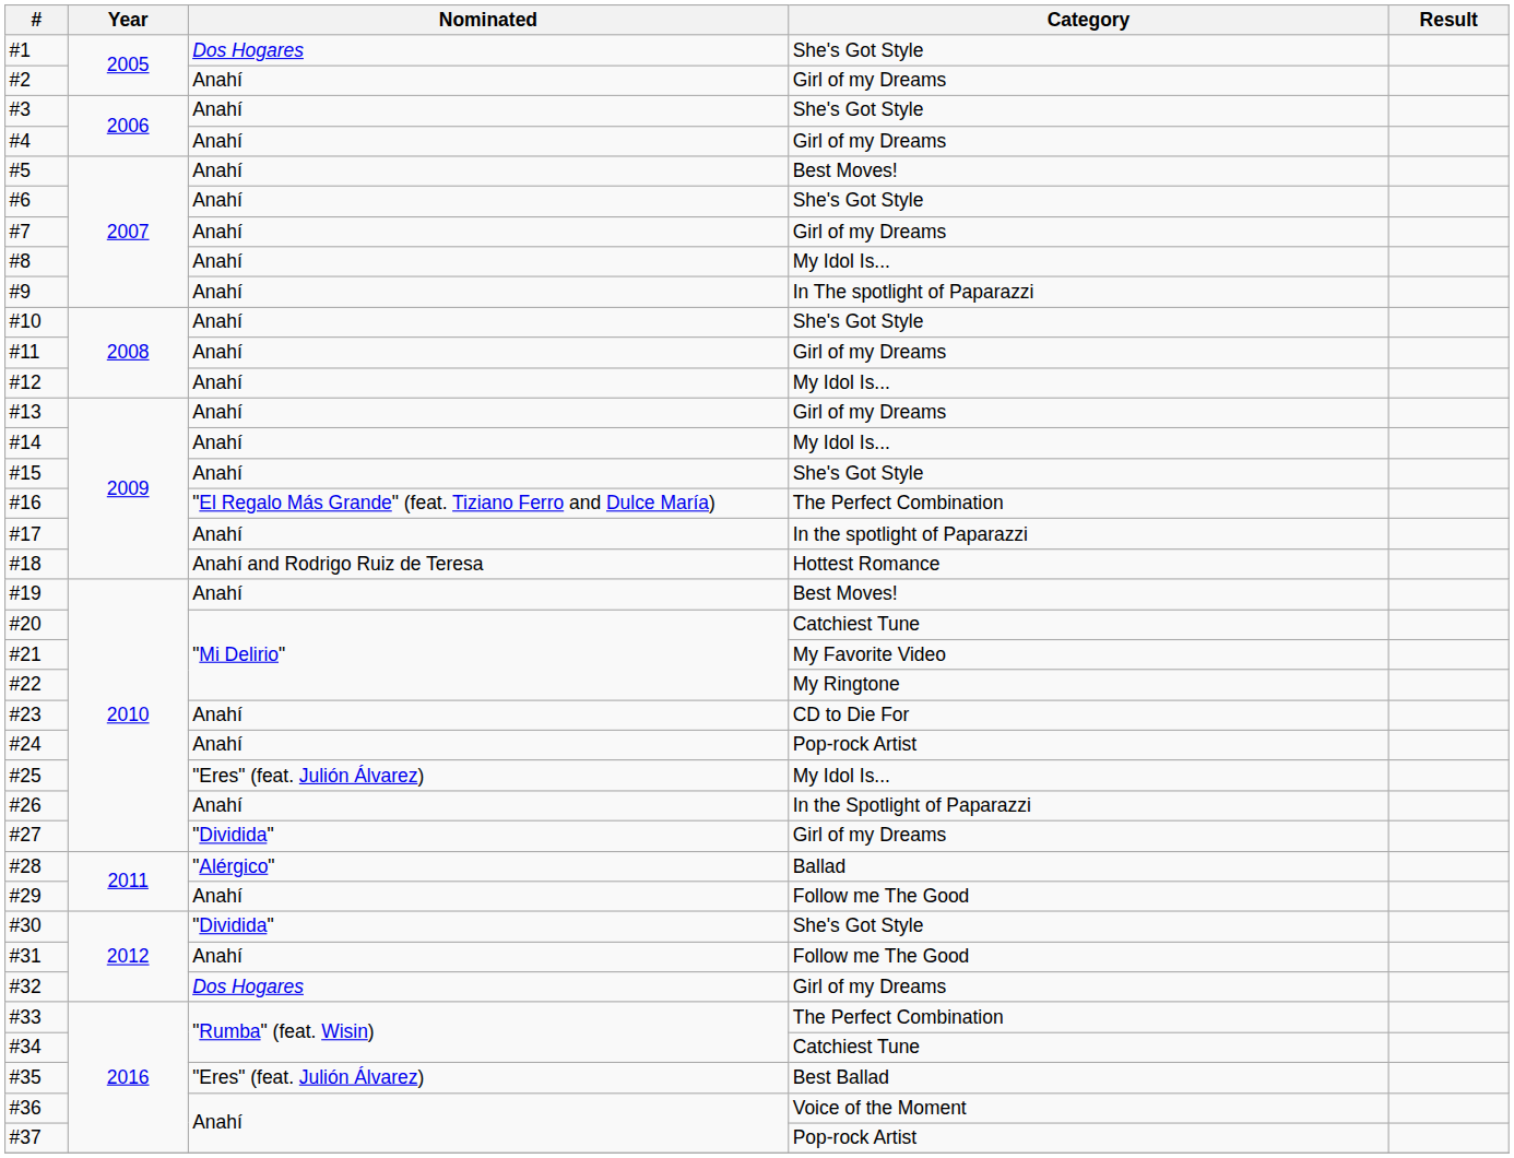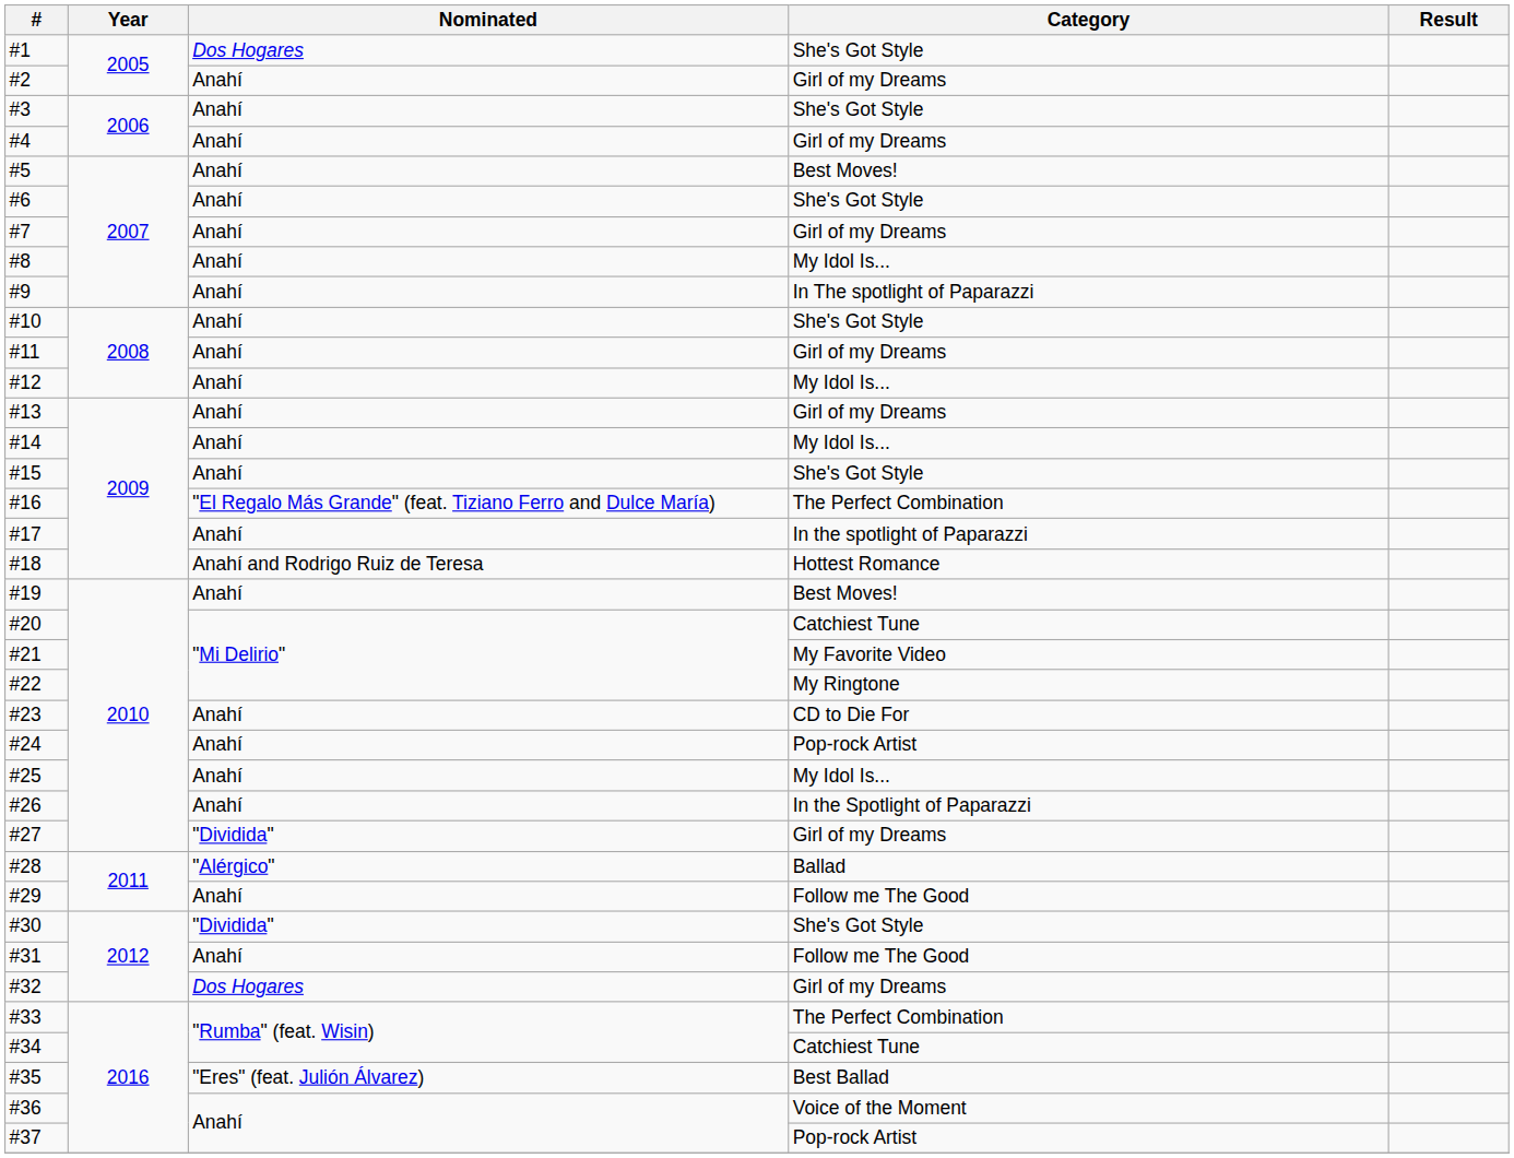 <table class="wikitable" width=100%>
 <tr>
 <th width="2.5%">#</th>
 <th width="5%">Year</th>
 <th width="25%">Nominated</th>
 <th width="25%">Category</th>
 <th width="5%">Result</th>
 </tr>
 <tr>
 <td>#1</td>
 <td rowspan="2" align="center"><a href='#'>2005</a></td>
 <td><em><a href='#'>Dos Hogares</a></em></td>
 <td>She's Got Style</td>
 <td></td>
 </tr>
 <tr>
 <td>#2</td>
 <td>Anahí</td>
 <td>Girl of my Dreams</td>
 <td></td>
 </tr>
 <tr>
 <td>#3</td>
 <td rowspan="2" align="center"><a href='#'>2006</a></td>
 <td>Anahí</td>
 <td>She's Got Style</td>
 <td></td>
 </tr>
 <tr>
 <td>#4</td>
 <td>Anahí</td>
 <td>Girl of my Dreams</td>
 <td></td>
 </tr>
 <tr>
 <td>#5</td>
 <td rowspan="5" align="center"><a href='#'>2007</a></td>
 <td>Anahí</td>
 <td>Best Moves!</td>
 <td></td>
 </tr>
 <tr>
 <td>#6</td>
 <td>Anahí</td>
 <td>She's Got Style</td>
 <td></td>
 </tr>
 <tr>
 <td>#7</td>
 <td>Anahí</td>
 <td>Girl of my Dreams</td>
 <td></td>
 </tr>
 <tr>
 <td>#8</td>
 <td>Anahí</td>
 <td>My Idol Is...</td>
 <td></td>
 </tr>
 <tr>
 <td>#9</td>
 <td>Anahí</td>
 <td>In The spotlight of Paparazzi</td>
 <td></td>
 </tr>
 <tr>
 <td>#10</td>
 <td rowspan="3" align="center"><a href='#'>2008</a></td>
 <td>Anahí</td>
 <td>She's Got Style</td>
 <td></td>
 </tr>
 <tr>
 <td>#11</td>
 <td>Anahí</td>
 <td>Girl of my Dreams</td>
 <td></td>
 </tr>
 <tr>
 <td>#12</td>
 <td>Anahí</td>
 <td>My Idol Is...</td>
 <td></td>
 </tr>
 <tr>
 <td>#13</td>
 <td rowspan="6" align="center"><a href='#'>2009</a></td>
 <td>Anahí</td>
 <td>Girl of my Dreams</td>
 <td></td>
 </tr>
 <tr>
 <td>#14</td>
 <td>Anahí</td>
 <td>My Idol Is...</td>
 <td></td>
 </tr>
 <tr>
 <td>#15</td>
 <td>Anahí</td>
 <td>She's Got Style</td>
 <td></td>
 </tr>
 <tr>
 <td>#16</td>
 <td>"<a href='#'>El Regalo Más Grande</a>" (feat. <a href='#'>Tiziano Ferro</a> and <a href='#'>Dulce María</a>)</td>
 <td>The Perfect Combination</td>
 <td></td>
 </tr>
 <tr>
 <td>#17</td>
 <td>Anahí</td>
 <td>In the spotlight of Paparazzi</td>
 <td></td>
 </tr>
 <tr>
 <td>#18</td>
 <td>Anahí and Rodrigo Ruiz de Teresa</td>
 <td>Hottest Romance</td>
 <td></td>
 </tr>
 <tr>
 <td>#19</td>
 <td rowspan="9" align="center"><a href='#'>2010</a></td>
 <td>Anahí</td>
 <td>Best Moves!</td>
 <td></td>
 </tr>
 <tr>
 <td>#20</td>
 <td rowspan="3">"<a href='#'>Mi Delirio</a>"</td>
 <td>Catchiest Tune</td>
 <td></td>
 </tr>
 <tr>
 <td>#21</td>
 <td>My Favorite Video</td>
 <td></td>
 </tr>
 <tr>
 <td>#22</td>
 <td>My Ringtone</td>
 <td></td>
 </tr>
 <tr>
 <td>#23</td>
 <td>Anahí</td>
 <td>CD to Die For</td>
 <td></td>
 </tr>
 <tr>
 <td>#24</td>
 <td>Anahí</td>
 <td>Pop-rock Artist</td>
 <td></td>
 </tr>
 <tr>
 <td>#25</td>
-<td>"Eres" (feat. <a href='#'>Julión Álvarez</a>)</td>
+<td>Anahí</td>
 <td>My Idol Is...</td>
 <td></td>
 </tr>
 <tr>
 <td>#26</td>
 <td>Anahí</td>
 <td>In the Spotlight of Paparazzi</td>
 <td></td>
 </tr>
 <tr>
 <td>#27</td>
 <td>"<a href='#'>Dividida</a>"</td>
 <td>Girl of my Dreams</td>
 <td></td>
 </tr>
 <tr>
 <td>#28</td>
 <td rowspan="2" align="center"><a href='#'>2011</a></td>
 <td>"<a href='#'>Alérgico</a>"</td>
 <td>Ballad</td>
 <td></td>
 </tr>
 <tr>
 <td>#29</td>
 <td>Anahí</td>
 <td>Follow me The Good</td>
 <td></td>
 </tr>
 <tr>
 <td>#30</td>
 <td rowspan="3" align="center"><a href='#'>2012</a></td>
 <td>"<a href='#'>Dividida</a>"</td>
 <td>She's Got Style</td>
 <td></td>
 </tr>
 <tr>
 <td>#31</td>
 <td>Anahí</td>
 <td>Follow me The Good</td>
 <td></td>
 </tr>
 <tr>
 <td>#32</td>
 <td><em><a href='#'>Dos Hogares</a></em></td>
 <td>Girl of my Dreams</td>
 <td></td>
 </tr>
 <tr>
 <td>#33</td>
 <td rowspan="5" align="center"><a href='#'>2016</a></td>
 <td rowspan="2">"<a href='#'>Rumba</a>" (feat. <a href='#'>Wisin</a>)</td>
 <td>The Perfect Combination</td>
 <td></td>
 </tr>
 <tr>
 <td>#34</td>
 <td>Catchiest Tune</td>
 <td></td>
 </tr>
 <tr>
 <td>#35</td>
 <td>"Eres" (feat. <a href='#'>Julión Álvarez</a>)</td>
 <td>Best Ballad</td>
 <td></td>
 </tr>
 <tr>
 <td>#36</td>
 <td rowspan="2">Anahí</td>
 <td>Voice of the Moment</td>
 <td></td>
 </tr>
 <tr>
 <td>#37</td>
 <td>Pop-rock Artist</td>
 <td></td>
 </tr>
 <tr>
 </tr>
 </table>
